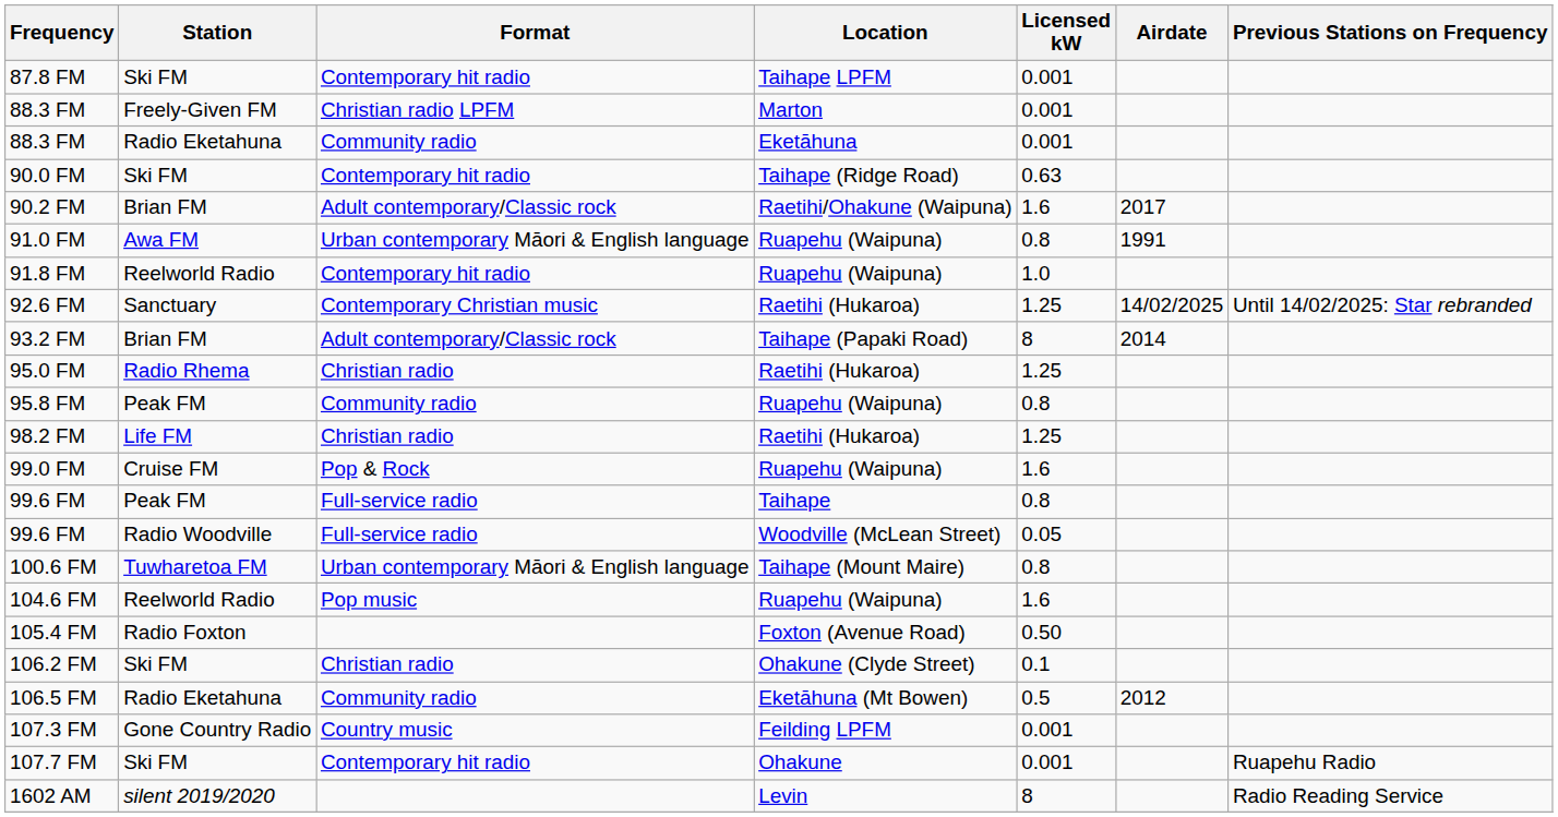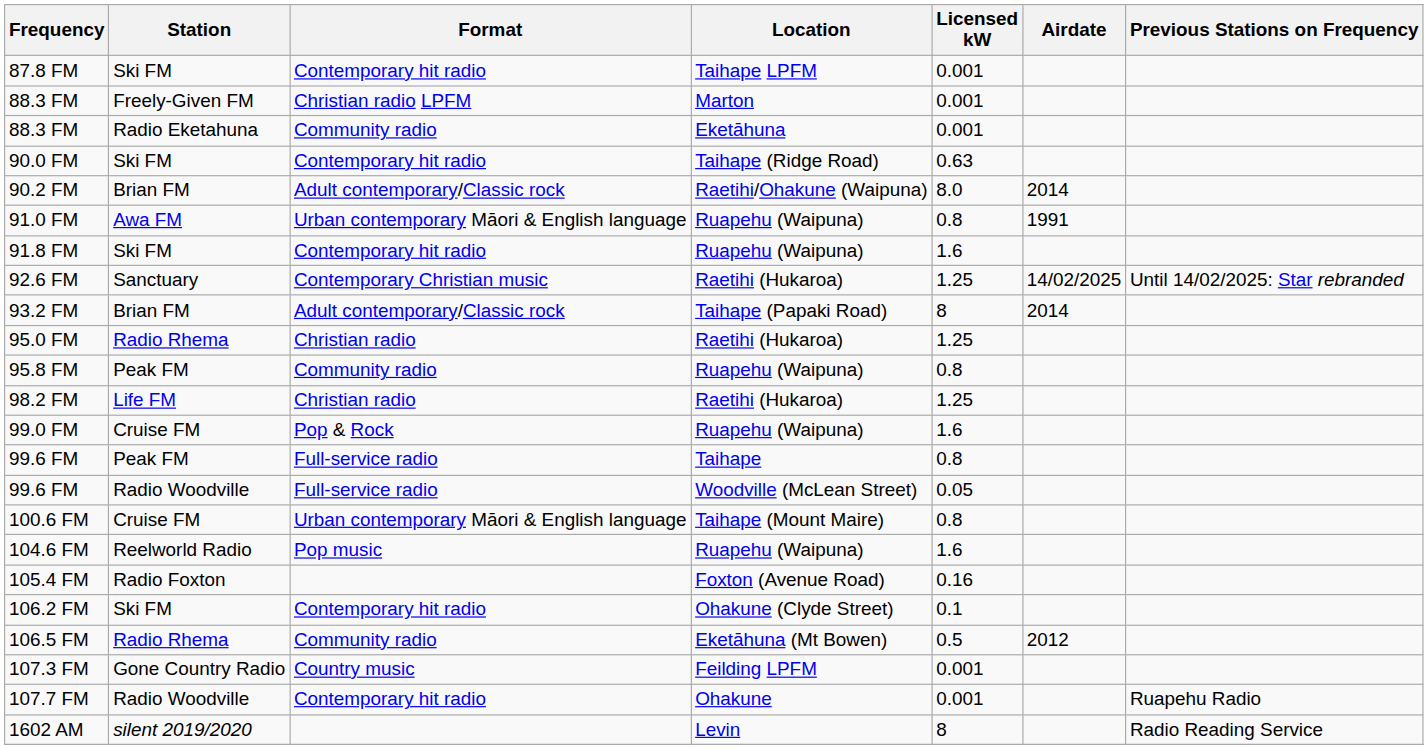 <table class="wikitable sortable defaultleft col5right">
 <tr>
 <th scope="col">Frequency<br></th>
 <th scope="col">Station</th>
 <th scope="col">Format</th>
 <th scope="col">Location</th>
 <th scope="col">Licensed<br>kW</th>
 <th scope="col">Airdate</th>
 <th scope="col">Previous Stations on Frequency</th>
 </tr>
 <tr>
 <td>87.8 FM</td>
 <td>Ski FM</td>
 <td><a href='#'>Contemporary hit radio</a></td>
 <td><a href='#'>Taihape</a> <a href='#'>LPFM</a></td>
 <td>0.001</td>
 <td></td>
 <td></td>
 </tr>
 <tr>
 <td>88.3 FM</td>
 <td>Freely-Given FM</td>
 <td><a href='#'>Christian radio</a> <a href='#'>LPFM</a></td>
 <td><a href='#'>Marton</a></td>
 <td>0.001</td>
 <td></td>
 <td></td>
 </tr>
 <tr>
 <td>88.3 FM</td>
 <td>Radio Eketahuna</td>
 <td><a href='#'>Community radio</a></td>
 <td><a href='#'>Eketāhuna</a></td>
 <td>0.001</td>
 <td></td>
 <td></td>
 </tr>
 <tr>
 <td>90.0 FM</td>
 <td>Ski FM</td>
 <td><a href='#'>Contemporary hit radio</a></td>
 <td><a href='#'>Taihape</a> (Ridge Road)</td>
 <td>0.63</td>
 <td></td>
 <td></td>
 </tr>
 <tr>
 <td>90.2 FM</td>
 <td>Brian FM</td>
 <td><a href='#'>Adult contemporary</a>/<a href='#'>Classic rock</a></td>
 <td><a href='#'>Raetihi</a>/<a href='#'>Ohakune</a> (Waipuna)</td>
-<td>1.6</td>
-<td>2017</td>
+<td>8.0</td>
+<td>2014</td>
 <td></td>
 </tr>
 <tr>
 <td>91.0 FM</td>
 <td><a href='#'>Awa FM</a></td>
 <td><a href='#'>Urban contemporary</a> Māori & English language</td>
 <td><a href='#'>Ruapehu</a> (Waipuna)</td>
 <td>0.8</td>
 <td>1991</td>
 <td></td>
 </tr>
 <tr>
 <td>91.8 FM</td>
-<td>Reelworld Radio</td>
+<td>Ski FM</td>
 <td><a href='#'>Contemporary hit radio</a></td>
 <td><a href='#'>Ruapehu</a> (Waipuna)</td>
-<td>1.0</td>
+<td>1.6</td>
 <td></td>
 <td></td>
 </tr>
 <tr>
 <td>92.6 FM</td>
 <td>Sanctuary</td>
 <td><a href='#'>Contemporary Christian music</a></td>
 <td><a href='#'>Raetihi</a> (Hukaroa)</td>
 <td>1.25</td>
 <td>14/02/2025</td>
 <td>Until 14/02/2025: <a href='#'>Star</a> <em>rebranded</em></td>
 </tr>
 <tr>
 <td>93.2 FM</td>
 <td>Brian FM</td>
 <td><a href='#'>Adult contemporary</a>/<a href='#'>Classic rock</a></td>
 <td><a href='#'>Taihape</a> (Papaki Road)</td>
 <td>8</td>
 <td>2014</td>
 <td></td>
 </tr>
 <tr>
 <td>95.0 FM</td>
 <td><a href='#'>Radio Rhema</a></td>
 <td><a href='#'>Christian radio</a></td>
 <td><a href='#'>Raetihi</a> (Hukaroa)</td>
 <td>1.25</td>
 <td></td>
 <td></td>
 </tr>
 <tr>
 <td>95.8 FM</td>
 <td>Peak FM</td>
 <td><a href='#'>Community radio</a></td>
 <td><a href='#'>Ruapehu</a> (Waipuna)</td>
 <td>0.8</td>
 <td></td>
 <td></td>
 </tr>
 <tr>
 <td>98.2 FM</td>
 <td><a href='#'>Life FM</a></td>
 <td><a href='#'>Christian radio</a></td>
 <td><a href='#'>Raetihi</a> (Hukaroa)</td>
 <td>1.25</td>
 <td></td>
 <td></td>
 </tr>
 <tr>
 <td>99.0 FM</td>
 <td>Cruise FM</td>
 <td><a href='#'>Pop</a> & <a href='#'>Rock</a></td>
 <td><a href='#'>Ruapehu</a> (Waipuna)</td>
 <td>1.6</td>
 <td></td>
 <td></td>
 </tr>
 <tr>
 <td>99.6 FM</td>
 <td>Peak FM</td>
 <td><a href='#'>Full-service radio</a></td>
 <td><a href='#'>Taihape</a></td>
 <td>0.8</td>
 <td></td>
 <td></td>
 </tr>
 <tr>
 <td>99.6 FM</td>
 <td>Radio Woodville</td>
 <td><a href='#'>Full-service radio</a></td>
 <td><a href='#'>Woodville</a> (McLean Street)</td>
 <td>0.05</td>
 <td></td>
 <td></td>
 </tr>
 <tr>
 <td>100.6 FM</td>
-<td><a href='#'>Tuwharetoa FM</a></td>
+<td>Cruise FM</td>
 <td><a href='#'>Urban contemporary</a> Māori & English language</td>
 <td><a href='#'>Taihape</a> (Mount Maire)</td>
 <td>0.8</td>
 <td></td>
 <td></td>
 </tr>
 <tr>
 <td>104.6 FM</td>
 <td>Reelworld Radio</td>
 <td><a href='#'>Pop music</a></td>
 <td><a href='#'>Ruapehu</a> (Waipuna)</td>
 <td>1.6</td>
 <td></td>
 <td></td>
 </tr>
 <tr>
 <td>105.4 FM</td>
 <td>Radio Foxton</td>
 <td></td>
 <td><a href='#'>Foxton</a> (Avenue Road)</td>
-<td>0.50</td>
+<td>0.16</td>
 <td></td>
 <td></td>
 </tr>
 <tr>
 <td>106.2 FM</td>
 <td>Ski FM</td>
-<td><a href='#'>Christian radio</a></td>
+<td><a href='#'>Contemporary hit radio</a></td>
 <td><a href='#'>Ohakune</a> (Clyde Street)</td>
 <td>0.1</td>
 <td></td>
 <td></td>
 </tr>
 <tr>
 <td>106.5 FM</td>
-<td>Radio Eketahuna</td>
+<td><a href='#'>Radio Rhema</a></td>
 <td><a href='#'>Community radio</a></td>
 <td><a href='#'>Eketāhuna</a> (Mt Bowen)</td>
 <td>0.5</td>
 <td>2012</td>
 <td></td>
 </tr>
 <tr>
 <td>107.3 FM</td>
 <td>Gone Country Radio</td>
 <td><a href='#'>Country music</a></td>
 <td><a href='#'>Feilding</a> <a href='#'>LPFM</a></td>
 <td>0.001</td>
 <td></td>
 <td></td>
 </tr>
 <tr>
 <td>107.7 FM</td>
-<td>Ski FM</td>
+<td>Radio Woodville</td>
 <td><a href='#'>Contemporary hit radio</a></td>
 <td><a href='#'>Ohakune</a></td>
 <td>0.001</td>
 <td></td>
 <td>Ruapehu Radio</td>
 </tr>
 <tr>
 <td>1602 AM</td>
 <td><em>silent 2019/2020</em></td>
 <td></td>
 <td><a href='#'>Levin</a></td>
 <td>8</td>
 <td></td>
 <td>Radio Reading Service</td>
 </tr>
 <tr>
 </tr>
 </table>
